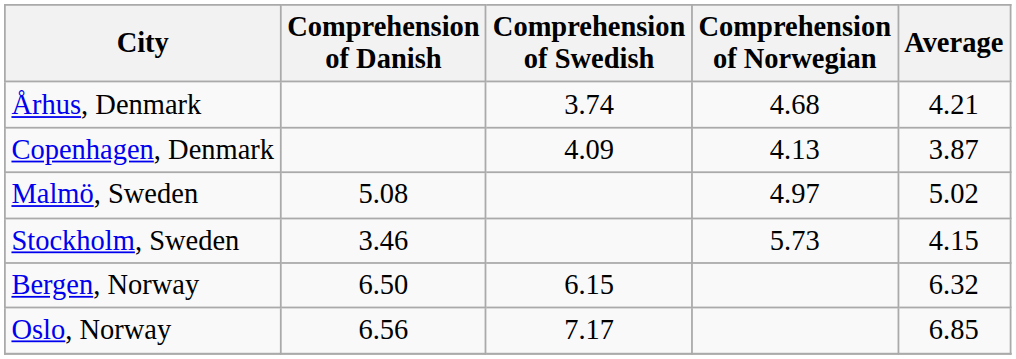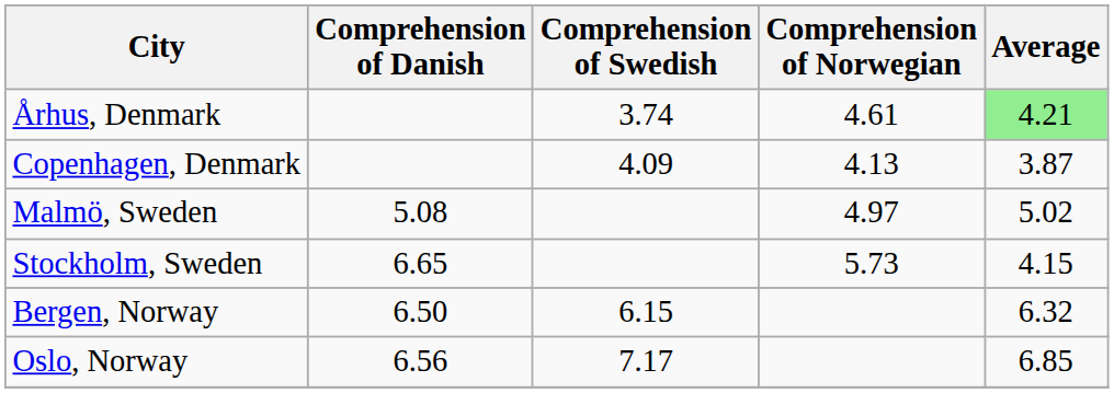 <table class="wikitable">
 <tr>
 <th>City</th>
 <th>Comprehension<br>of Danish</th>
 <th>Comprehension<br>of Swedish</th>
 <th>Comprehension<br>of Norwegian</th>
 <th>Average</th>
 </tr>
 <tr>
 <td><a href='#'>Århus</a>, Denmark</td>
 <td></td>
 <td align="center">3.74</td>
-<td align="center">4.68</td>
-<td align="center">4.21</td>
+<td align="center">4.61</td>
+<td align="center" style="background: lightgreen;">4.21</td>
 </tr>
 <tr>
 <td><a href='#'>Copenhagen</a>, Denmark</td>
 <td></td>
 <td align="center">4.09</td>
 <td align="center">4.13</td>
 <td align="center">3.87</td>
 </tr>
 <tr>
 <td><a href='#'>Malmö</a>, Sweden</td>
 <td align="center">5.08</td>
 <td></td>
 <td align="center">4.97</td>
 <td align="center">5.02</td>
 </tr>
 <tr>
 <td><a href='#'>Stockholm</a>, Sweden</td>
-<td align="center">3.46</td>
+<td align="center">6.65</td>
 <td></td>
 <td align="center">5.73</td>
 <td align="center">4.15</td>
 </tr>
 <tr>
 <td><a href='#'>Bergen</a>, Norway</td>
 <td align="center">6.50</td>
 <td align="center">6.15</td>
 <td></td>
 <td align="center">6.32</td>
 </tr>
 <tr>
 <td><a href='#'>Oslo</a>, Norway</td>
 <td align="center">6.56</td>
 <td align="center">7.17</td>
 <td></td>
 <td align="center">6.85</td>
 </tr>
 <tr>
 </tr>
 </table>
